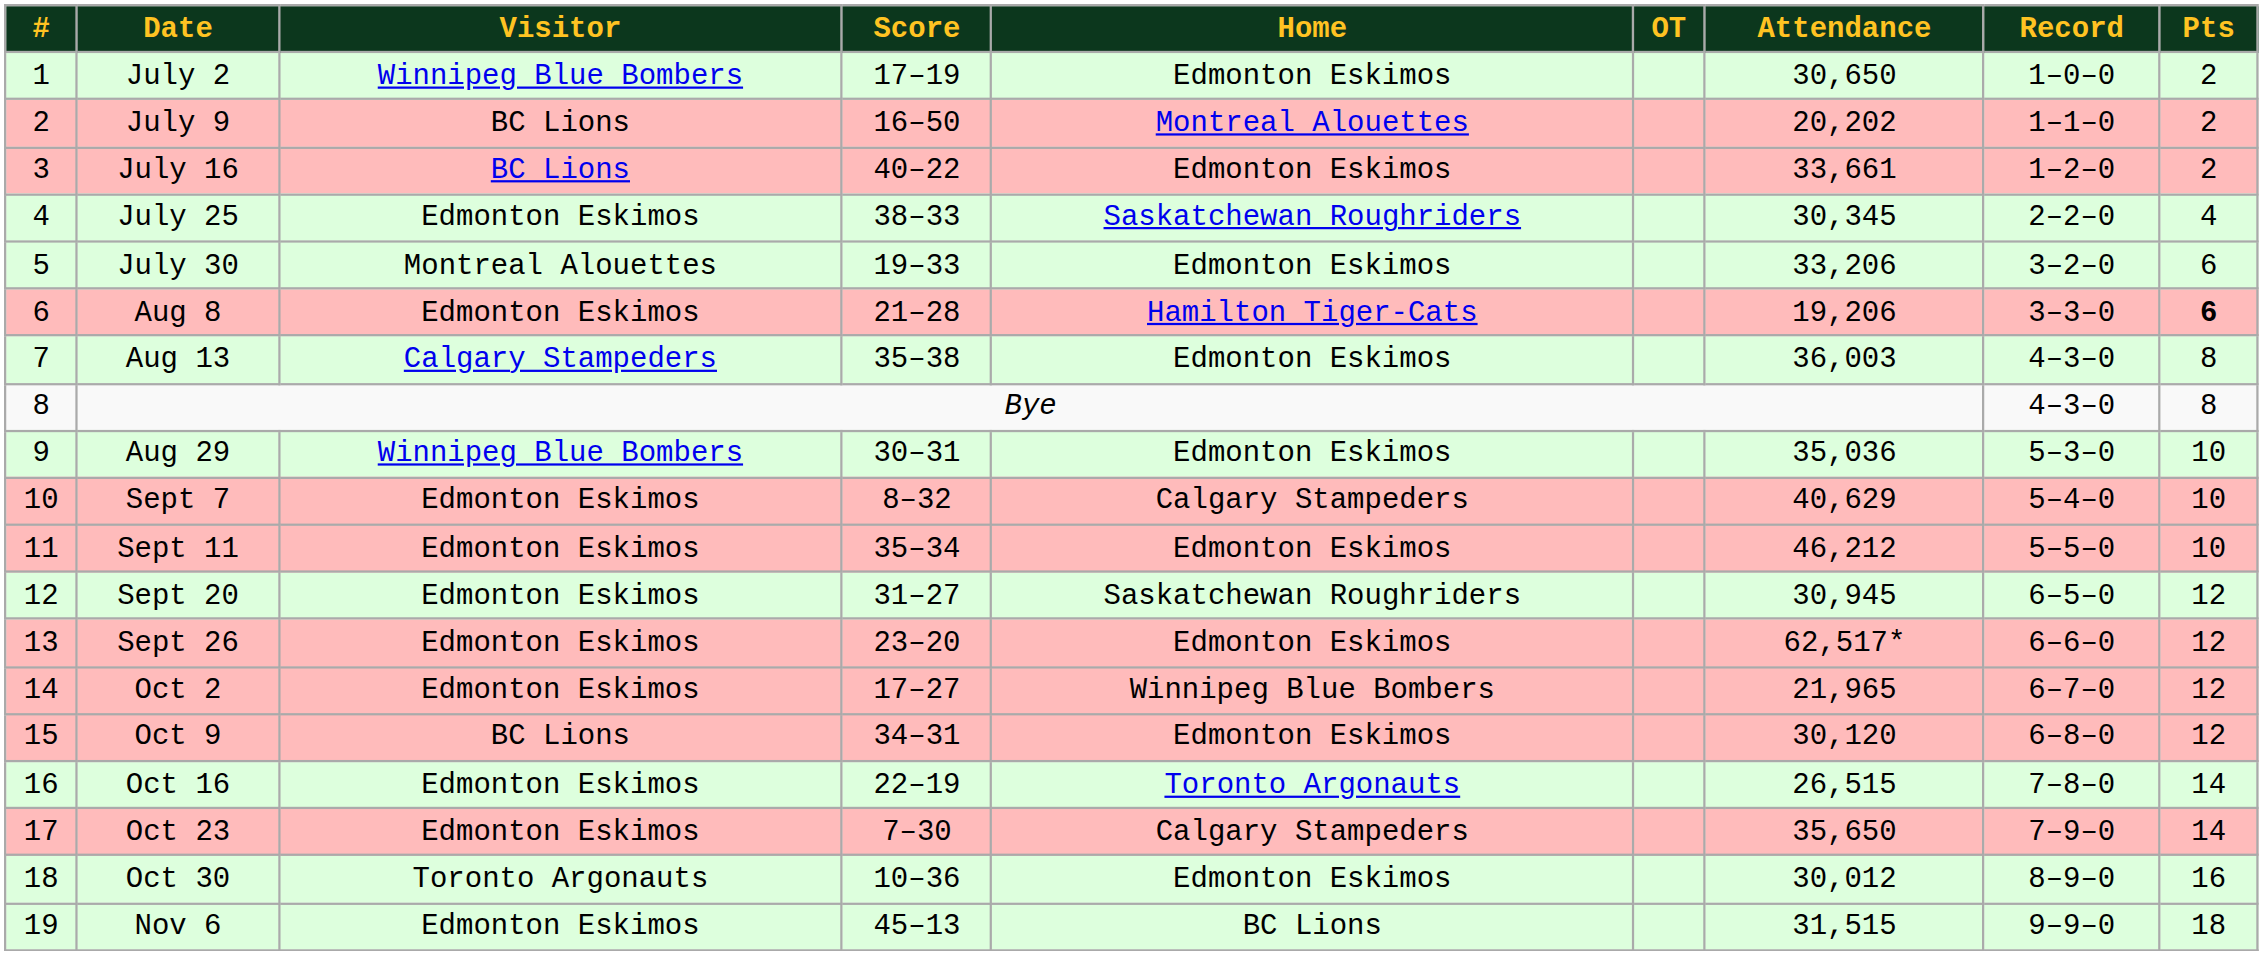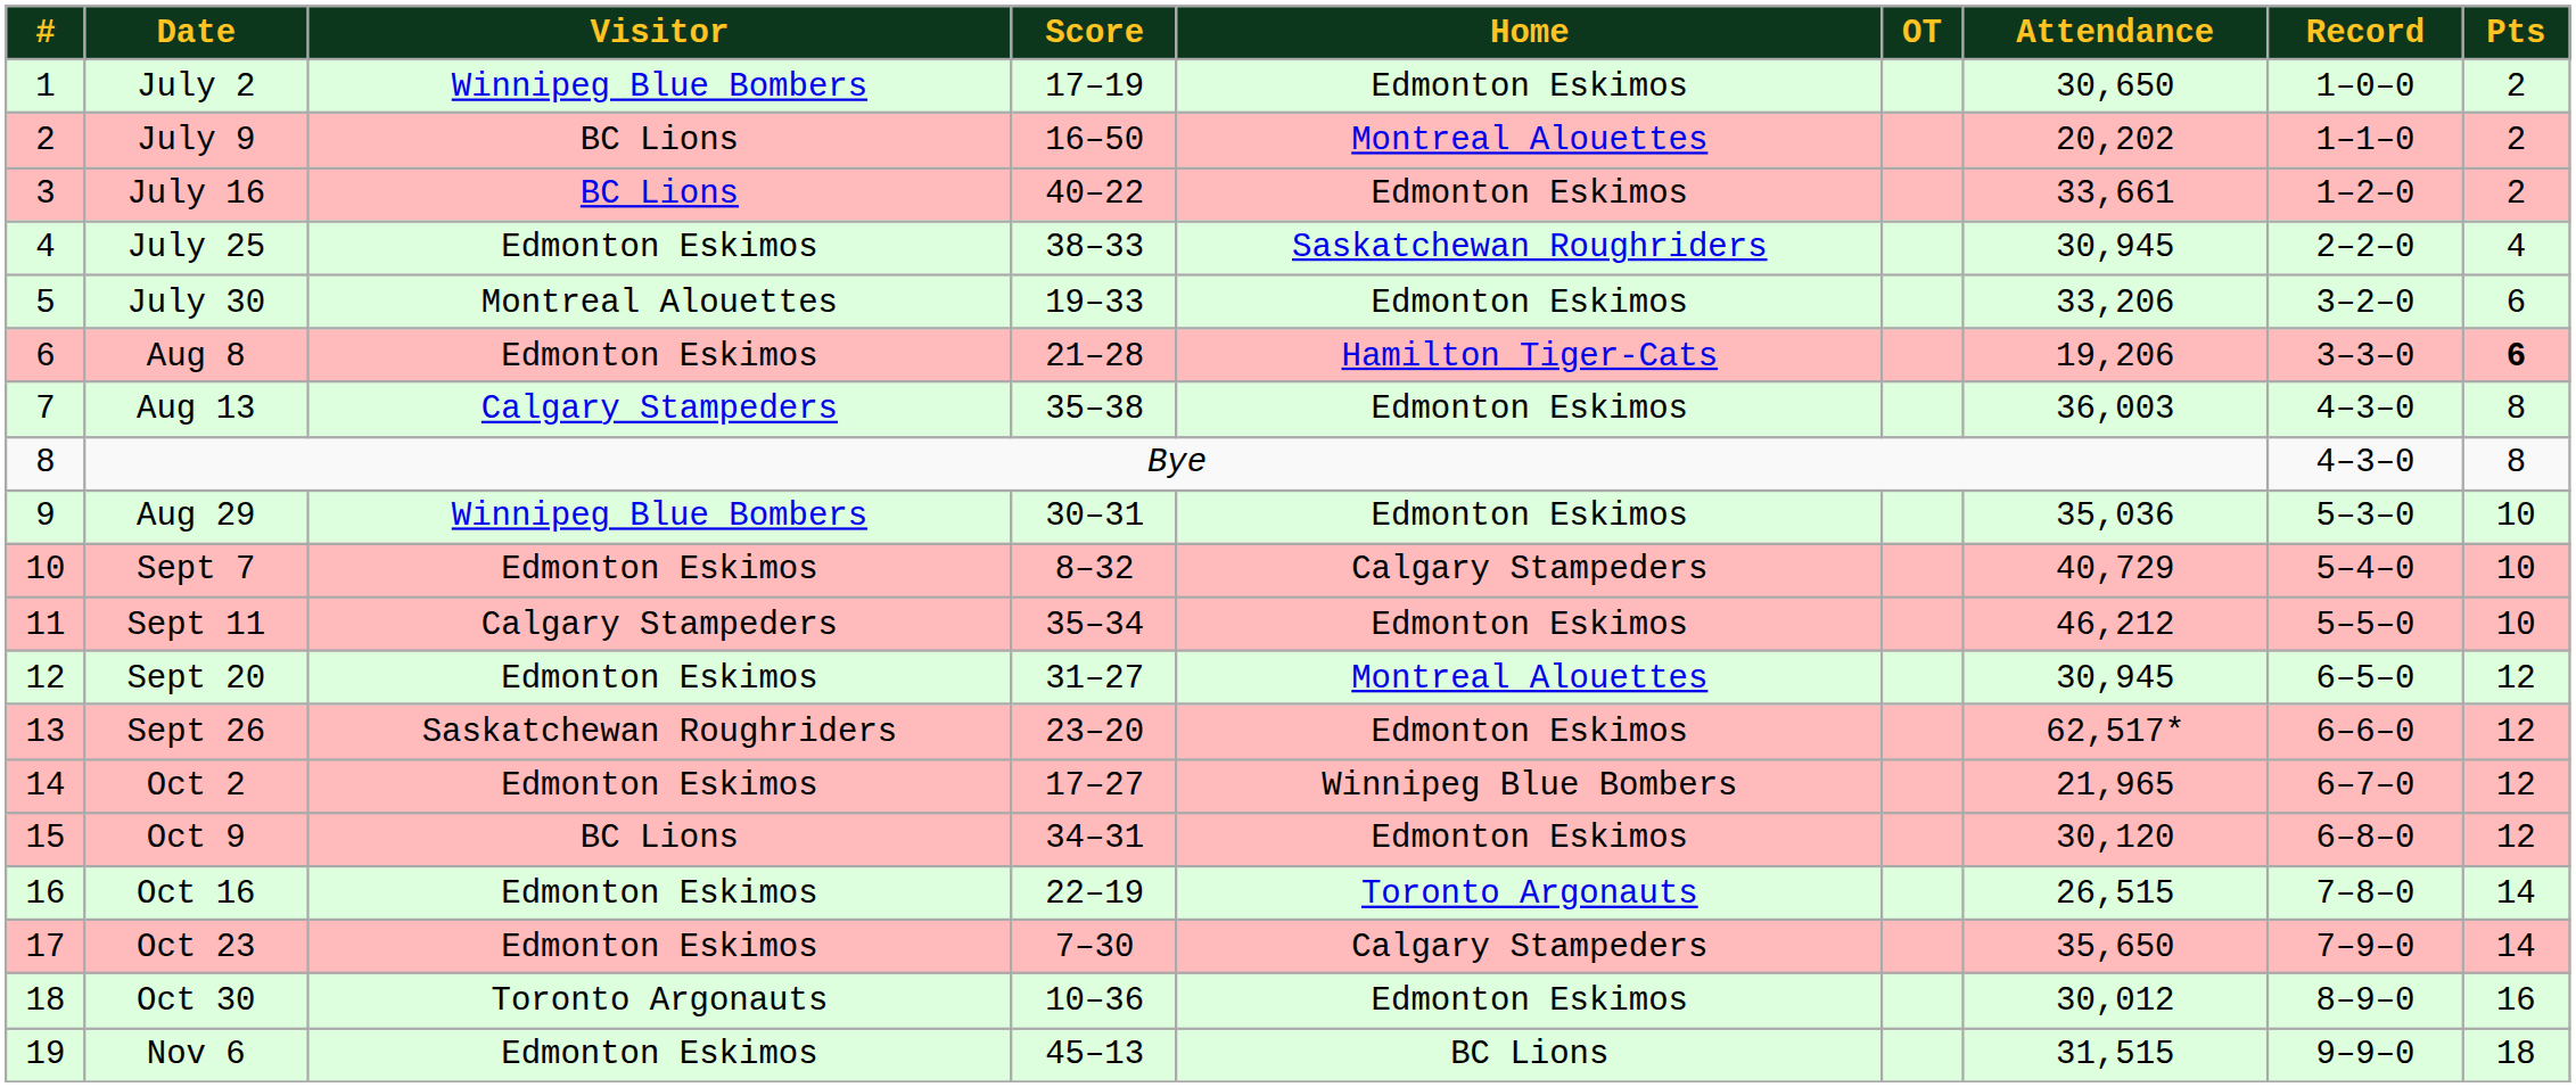 <table class="wikitable" width="80%">
 <tr align="center" style="background:#0C371D;color:#ffc322;">
 <td><strong>#</strong></td>
 <td><strong>Date</strong></td>
 <td><strong>Visitor</strong></td>
 <td><strong>Score</strong></td>
 <td><strong>Home</strong></td>
 <td><strong>OT</strong></td>
 <td><strong>Attendance</strong></td>
 <td><strong>Record</strong></td>
 <td><strong>Pts</strong></td>
 </tr>
 <tr align="center" bgcolor="#ddffdd">
 <td>1</td>
 <td>July 2</td>
 <td><a href='#'>Winnipeg Blue Bombers</a></td>
 <td>17–19</td>
 <td>Edmonton Eskimos</td>
 <td></td>
 <td>30,650</td>
 <td>1–0–0</td>
 <td>2</td>
 </tr>
 <tr align="center" bgcolor="#ffbbbb">
 <td>2</td>
 <td>July 9</td>
 <td>BC Lions</td>
 <td>16–50</td>
 <td><a href='#'>Montreal Alouettes</a></td>
 <td></td>
 <td>20,202</td>
 <td>1–1–0</td>
 <td>2</td>
 </tr>
 <tr align="center" bgcolor="#ffbbbb">
 <td>3</td>
 <td>July 16</td>
 <td><a href='#'>BC Lions</a></td>
 <td>40–22</td>
 <td>Edmonton Eskimos</td>
 <td></td>
 <td>33,661</td>
 <td>1–2–0</td>
 <td>2</td>
 </tr>
 <tr align="center" bgcolor="#ddffdd">
 <td>4</td>
 <td>July 25</td>
 <td>Edmonton Eskimos</td>
 <td>38–33</td>
 <td><a href='#'>Saskatchewan Roughriders</a></td>
 <td></td>
-<td>30,345</td>
+<td>30,945</td>
 <td>2–2–0</td>
 <td>4</td>
 </tr>
 <tr align="center" bgcolor="#ddffdd">
 <td>5</td>
 <td>July 30</td>
 <td>Montreal Alouettes</td>
 <td>19–33</td>
 <td>Edmonton Eskimos</td>
 <td></td>
 <td>33,206</td>
 <td>3–2–0</td>
 <td>6</td>
 </tr>
 <tr align="center" bgcolor="#ffbbbb">
 <td>6</td>
 <td>Aug 8</td>
 <td>Edmonton Eskimos</td>
 <td>21–28</td>
 <td><a href='#'>Hamilton Tiger-Cats</a></td>
 <td></td>
 <td>19,206</td>
 <td>3–3–0</td>
 <td><strong>6</strong></td>
 </tr>
 <tr align="center" bgcolor="#ddffdd">
 <td>7</td>
 <td>Aug 13</td>
 <td><a href='#'>Calgary Stampeders</a></td>
 <td>35–38</td>
 <td>Edmonton Eskimos</td>
 <td></td>
 <td>36,003</td>
 <td>4–3–0</td>
 <td>8</td>
 </tr>
 <tr align="center">
 <td>8</td>
 <td colspan=6 align="center"><em>Bye</em></td>
 <td>4–3–0</td>
 <td>8</td>
 </tr>
 <tr align="center" bgcolor="#ddffdd">
 <td>9</td>
 <td>Aug 29</td>
 <td><a href='#'>Winnipeg Blue Bombers</a></td>
 <td>30–31</td>
 <td>Edmonton Eskimos</td>
 <td></td>
 <td>35,036</td>
 <td>5–3–0</td>
 <td>10</td>
 </tr>
 <tr align="center" bgcolor="#ffbbbb">
 <td>10</td>
 <td>Sept 7</td>
 <td>Edmonton Eskimos</td>
 <td>8–32</td>
 <td>Calgary Stampeders</td>
 <td></td>
-<td>40,629</td>
+<td>40,729</td>
 <td>5–4–0</td>
 <td>10</td>
 </tr>
 <tr align="center" bgcolor="#ffbbbb">
 <td>11</td>
 <td>Sept 11</td>
-<td>Edmonton Eskimos</td>
+<td>Calgary Stampeders</td>
 <td>35–34</td>
 <td>Edmonton Eskimos</td>
 <td></td>
 <td>46,212</td>
 <td>5–5–0</td>
 <td>10</td>
 </tr>
 <tr align="center" bgcolor="#ddffdd">
 <td>12</td>
 <td>Sept 20</td>
 <td>Edmonton Eskimos</td>
 <td>31–27</td>
-<td>Saskatchewan Roughriders</td>
+<td><a href='#'>Montreal Alouettes</a></td>
 <td></td>
 <td>30,945</td>
 <td>6–5–0</td>
 <td>12</td>
 </tr>
 <tr align="center" bgcolor="#ffbbbb">
 <td>13</td>
 <td>Sept 26</td>
-<td>Edmonton Eskimos</td>
+<td>Saskatchewan Roughriders</td>
 <td>23–20</td>
 <td>Edmonton Eskimos</td>
 <td></td>
 <td>62,517*</td>
 <td>6–6–0</td>
 <td>12</td>
 </tr>
 <tr align="center" bgcolor="#ffbbbb">
 <td>14</td>
 <td>Oct 2</td>
 <td>Edmonton Eskimos</td>
 <td>17–27</td>
 <td>Winnipeg Blue Bombers</td>
 <td></td>
 <td>21,965</td>
 <td>6–7–0</td>
 <td>12</td>
 </tr>
 <tr align="center" bgcolor="#ffbbbb">
 <td>15</td>
 <td>Oct 9</td>
 <td>BC Lions</td>
 <td>34–31</td>
 <td>Edmonton Eskimos</td>
 <td></td>
 <td>30,120</td>
 <td>6–8–0</td>
 <td>12</td>
 </tr>
 <tr align="center" bgcolor="#ddffdd">
 <td>16</td>
 <td>Oct 16</td>
 <td>Edmonton Eskimos</td>
 <td>22–19</td>
 <td><a href='#'>Toronto Argonauts</a></td>
 <td></td>
 <td>26,515</td>
 <td>7–8–0</td>
 <td>14</td>
 </tr>
 <tr align="center" bgcolor="#ffbbbb">
 <td>17</td>
 <td>Oct 23</td>
 <td>Edmonton Eskimos</td>
 <td>7–30</td>
 <td>Calgary Stampeders</td>
 <td></td>
 <td>35,650</td>
 <td>7–9–0</td>
 <td>14</td>
 </tr>
 <tr align="center" bgcolor="#ddffdd">
 <td>18</td>
 <td>Oct 30</td>
 <td>Toronto Argonauts</td>
 <td>10–36</td>
 <td>Edmonton Eskimos</td>
 <td></td>
 <td>30,012</td>
 <td>8–9–0</td>
 <td>16</td>
 </tr>
 <tr align="center" bgcolor="#ddffdd">
 <td>19</td>
 <td>Nov 6</td>
 <td>Edmonton Eskimos</td>
 <td>45–13</td>
 <td>BC Lions</td>
 <td></td>
 <td>31,515</td>
 <td>9–9–0</td>
 <td>18</td>
 </tr>
 <tr>
 </tr>
 </table>
